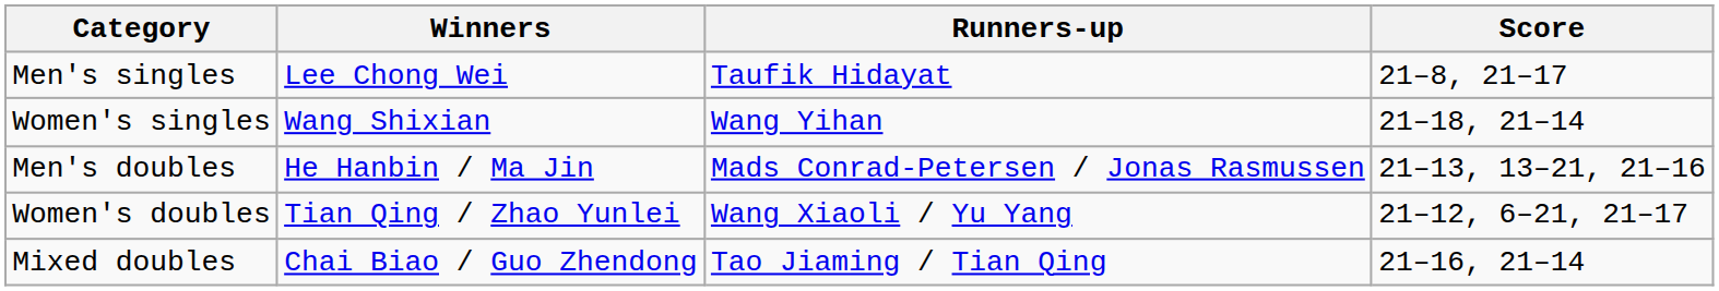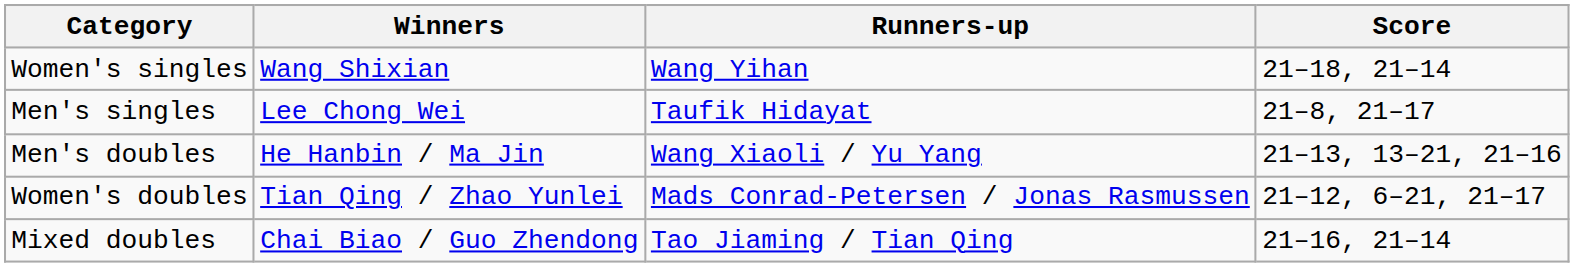 <table class=wikitable style="white-space:nowrap;">
 <tr>
 <th>Category</th>
 <th>Winners</th>
 <th>Runners-up</th>
 <th>Score</th>
 </tr>
 <tr>
+<td>Women's singles</td>
+<td> <a href='#'>Wang Shixian</a></td>
+<td> <a href='#'>Wang Yihan</a></td>
+<td>21–18, 21–14</td>
+</tr>
+<tr>
 <td>Men's singles</td>
 <td> <a href='#'>Lee Chong Wei</a></td>
 <td> <a href='#'>Taufik Hidayat</a></td>
 <td>21–8, 21–17</td>
 </tr>
 <tr>
-<td>Women's singles</td>
-<td> <a href='#'>Wang Shixian</a></td>
-<td> <a href='#'>Wang Yihan</a></td>
-<td>21–18, 21–14</td>
-</tr>
-<tr>
 <td>Men's doubles</td>
 <td> <a href='#'>He Hanbin</a> / <a href='#'>Ma Jin</a></td>
-<td> <a href='#'>Mads Conrad-Petersen</a> / <a href='#'>Jonas Rasmussen</a></td>
+<td> <a href='#'>Wang Xiaoli</a> / <a href='#'>Yu Yang</a></td>
 <td>21–13, 13–21, 21–16</td>
 </tr>
 <tr>
 <td>Women's doubles</td>
 <td> <a href='#'>Tian Qing</a> / <a href='#'>Zhao Yunlei</a></td>
-<td> <a href='#'>Wang Xiaoli</a> / <a href='#'>Yu Yang</a></td>
+<td> <a href='#'>Mads Conrad-Petersen</a> / <a href='#'>Jonas Rasmussen</a></td>
 <td>21–12, 6–21, 21–17</td>
 </tr>
 <tr>
 <td>Mixed doubles</td>
 <td> <a href='#'>Chai Biao</a> / <a href='#'>Guo Zhendong</a></td>
 <td> <a href='#'>Tao Jiaming</a> / <a href='#'>Tian Qing</a></td>
 <td>21–16, 21–14</td>
 </tr>
 </table>
